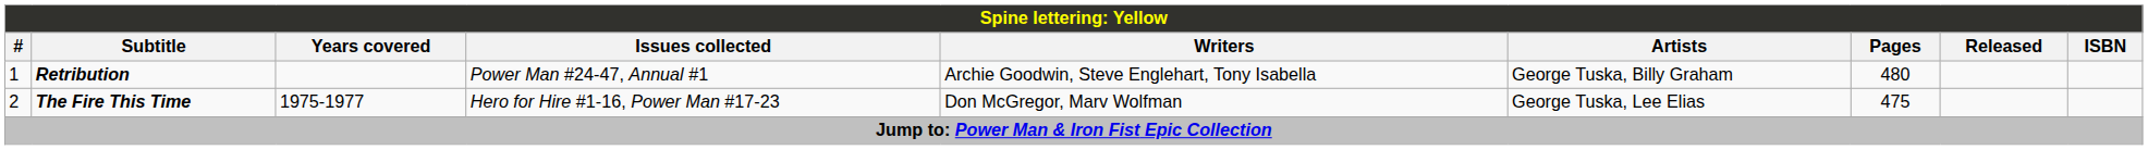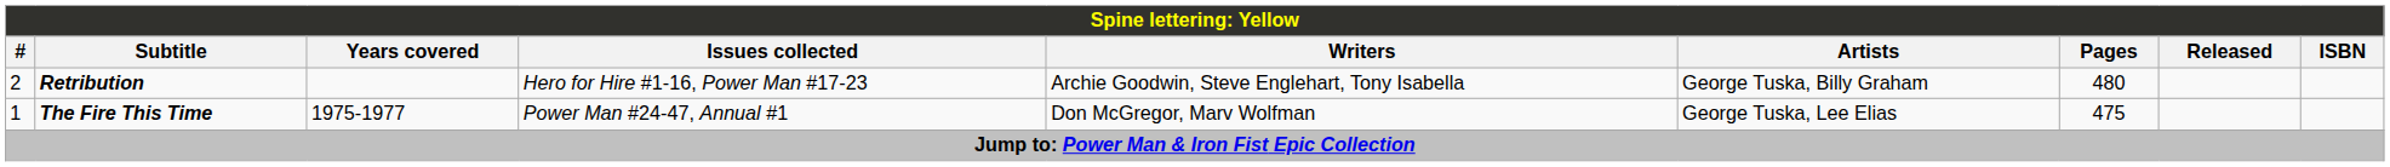 <table class="wikitable sortable" width=98%>
 <tr>
 <th colspan=9 style="background-color: #31312D; color: yellow;">Spine lettering: Yellow</th>
 </tr>
 <tr>
 <th class="unsortable">#</th>
 <th class="unsortable">Subtitle</th>
 <th>Years covered</th>
 <th class="unsortable">Issues collected</th>
 <th class="unsortable">Writers</th>
 <th class="unsortable">Artists</th>
 <th class="unsortable">Pages</th>
 <th>Released</th>
 <th class="unsortable">ISBN</th>
 </tr>
 <tr>
-<td>1</td>
+<td>2</td>
 <td><strong><em>Retribution</em></strong></td>
 <td></td>
-<td><em>Power Man</em> #24-47, <em>Annual</em> #1</td>
+<td><em>Hero for Hire</em> #1-16,  <em>Power Man</em> #17-23</td>
 <td>Archie Goodwin, Steve Englehart, Tony Isabella</td>
 <td>George Tuska, Billy Graham</td>
 <td style="text-align: center;">480</td>
 <td></td>
 <td></td>
 </tr>
 <tr>
-<td>2</td>
+<td>1</td>
 <td><strong><em>The Fire This Time</em></strong></td>
 <td>1975-1977</td>
-<td><em>Hero for Hire</em> #1-16,  <em>Power Man</em> #17-23</td>
+<td><em>Power Man</em> #24-47, <em>Annual</em> #1</td>
 <td>Don McGregor, Marv Wolfman</td>
 <td>George Tuska, Lee Elias</td>
 <td style="text-align: center;">475</td>
 <td></td>
 <td></td>
 </tr>
 <tr>
 <th colspan=9 style="background-color: silver;">Jump to: <a href='#'><em>Power Man & Iron Fist</em> <em>Epic Collection</em></a></th>
 </tr>
 </table>
